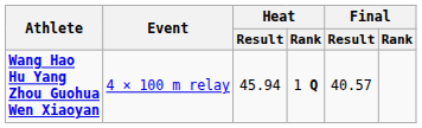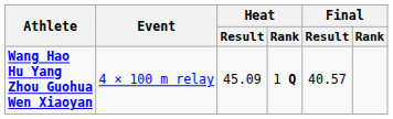 <table class="wikitable" style="font-size:90%">
 <tr>
 <th rowspan="2">Athlete</th>
 <th rowspan="2">Event</th>
 <th colspan="2">Heat</th>
 <th colspan="2">Final</th>
 </tr>
 <tr style="font-size:95%">
 <th>Result</th>
 <th>Rank</th>
 <th>Result</th>
 <th>Rank</th>
 </tr>
 <tr align=center>
 <td align=left><strong><a href='#'>Wang Hao</a></strong><br><strong><a href='#'>Hu Yang</a></strong><br><strong><a href='#'>Zhou Guohua</a></strong><br><strong><a href='#'>Wen Xiaoyan</a></strong></td>
 <td align=left><a href='#'>4 × 100 m relay</a></td>
-<td>45.94</td>
+<td>45.09</td>
 <td>1 <strong>Q</strong></td>
 <td>40.57 <strong></strong></td>
 <td></td>
 </tr>
 </table>
